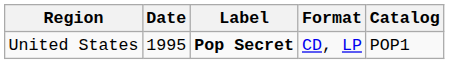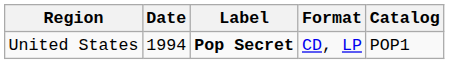 <table class="wikitable">
 <tr>
 <th>Region</th>
 <th>Date</th>
 <th>Label</th>
 <th>Format</th>
 <th>Catalog</th>
 </tr>
 <tr>
 <td>United States</td>
-<td>1995</td>
+<td>1994</td>
 <td><strong>Pop Secret</strong></td>
 <td><a href='#'>CD</a>, <a href='#'>LP</a></td>
 <td>POP1</td>
 </tr>
 </table>
